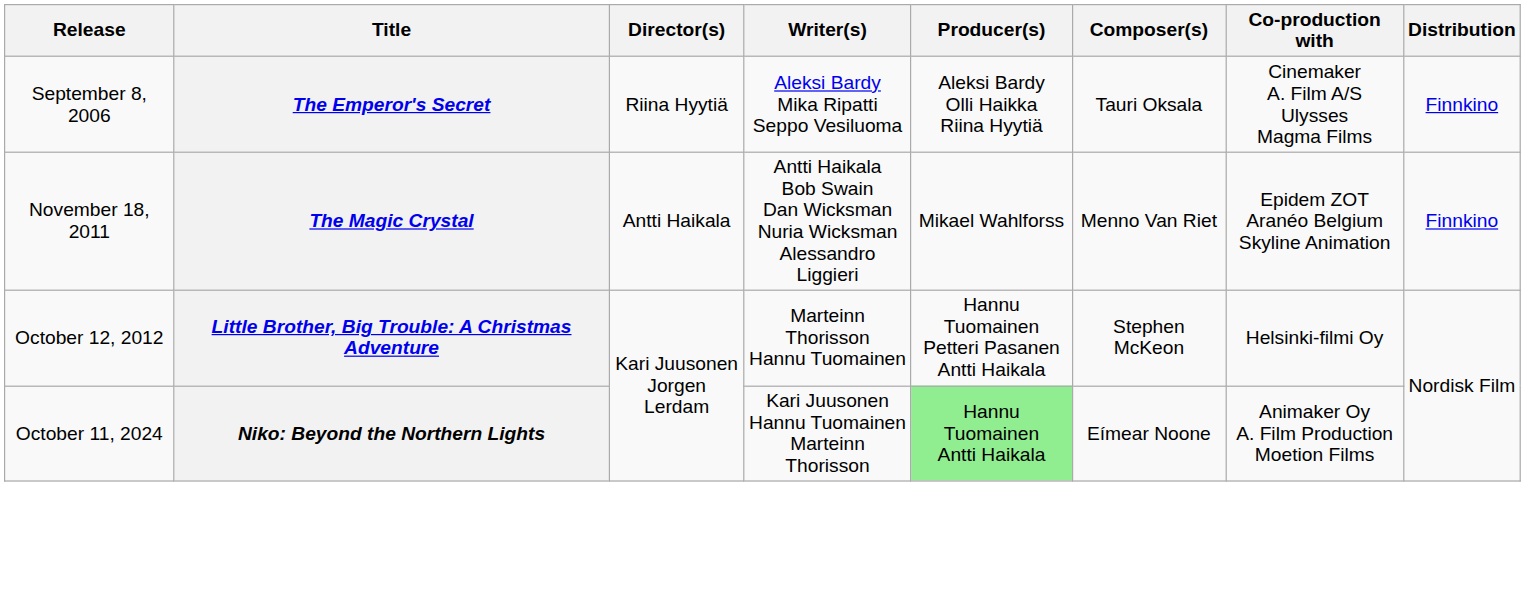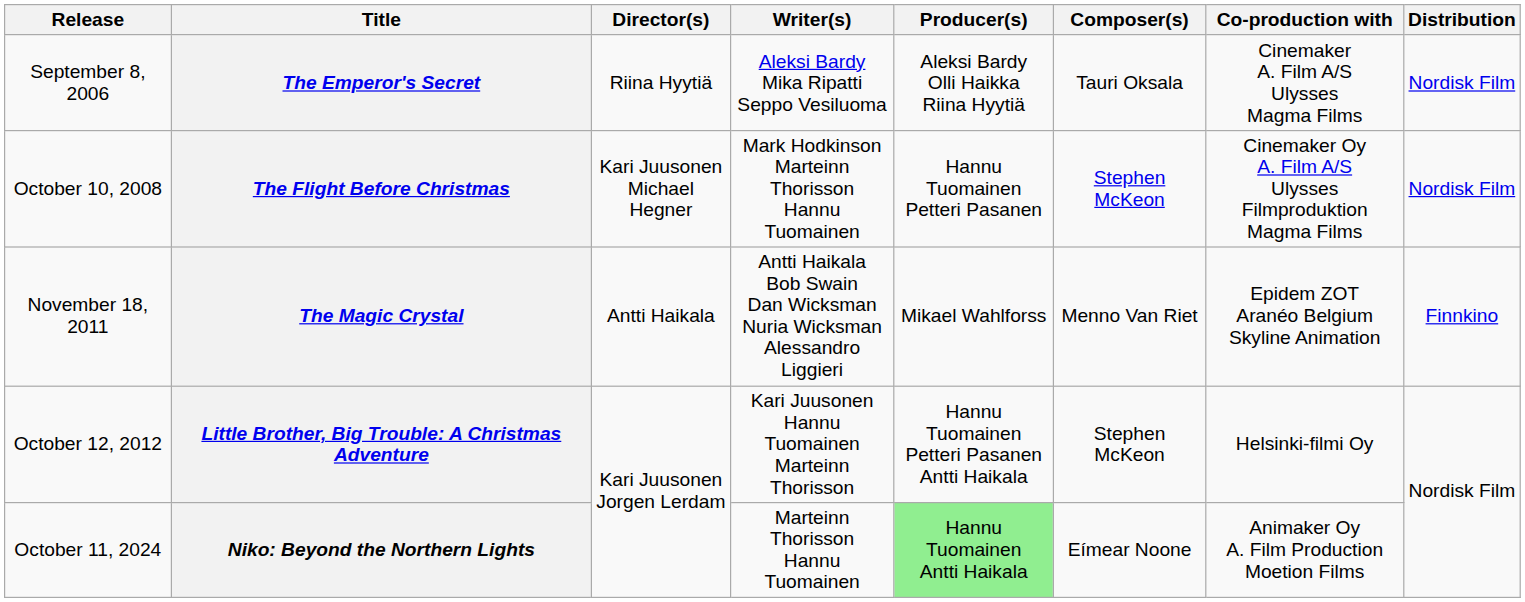 <table class="wikitable plainrowheaders" style="width:100%;">
 <tr>
 <th scope="col">Release</th>
 <th scope="col">Title</th>
 <th scope="col">Director(s)</th>
 <th scope="col">Writer(s)</th>
 <th scope="col">Producer(s)</th>
 <th scope="col">Composer(s)</th>
 <th scope="col">Co-production with</th>
 <th scope="col">Distribution</th>
 </tr>
 <tr>
 <td style="text-align: center;">September 8, 2006</td>
 <th scope="row"><em><a href='#'>The Emperor's Secret</a></em></th>
 <td style="text-align: center;">Riina Hyytiä</td>
 <td style="text-align: center;"><a href='#'>Aleksi Bardy</a> <br> Mika Ripatti <br> Seppo Vesiluoma</td>
 <td style="text-align: center;">Aleksi Bardy <br> Olli Haikka <br> Riina Hyytiä</td>
 <td style="text-align: center;">Tauri Oksala</td>
 <td style="text-align: center;">Cinemaker <br> A. Film A/S <br> Ulysses <br> Magma Films</td>
-<td style="text-align: center;"><a href='#'>Finnkino</a></td>
+<td style="text-align:center;"><a href='#'>Nordisk Film</a></td>
+</tr>
+<tr>
+<td scope="row" style="text-align:center;">October 10, 2008</td>
+<th scope="row"><em><a href='#'>The Flight Before Christmas</a></em></th>
+<td style="text-align:center;">Kari Juusonen<br>Michael Hegner</td>
+<td style="text-align:center;">Mark Hodkinson <br> Marteinn Thorisson <br> Hannu Tuomainen</td>
+<td style="text-align:center;">Hannu Tuomainen <br> Petteri Pasanen</td>
+<td style="text-align:center;"><a href='#'>Stephen McKeon</a></td>
+<td style="text-align:center;">Cinemaker Oy <br> <a href='#'>A. Film A/S</a> <br> Ulysses Filmproduktion <br> Magma Films</td>
+<td style="text-align:center;"><a href='#'>Nordisk Film</a></td>
 </tr>
 <tr>
 <td style="text-align: center;">November 18, 2011</td>
 <th scope="row"><em><a href='#'>The Magic Crystal</a></em></th>
 <td style="text-align: center;">Antti Haikala</td>
 <td style="text-align: center;">Antti Haikala <br> Bob Swain <br> Dan Wicksman <br> Nuria Wicksman <br> Alessandro Liggieri</td>
 <td style="text-align: center;">Mikael Wahlforss</td>
 <td style="text-align: center;">Menno Van Riet</td>
 <td style="text-align: center;">Epidem ZOT <br> Aranéo Belgium <br> Skyline Animation</td>
 <td style="text-align: center;"><a href='#'>Finnkino</a></td>
 </tr>
 <tr>
 <td scope="row" style="text-align: center;">October 12, 2012</td>
 <th scope="row"><em><a href='#'>Little Brother, Big Trouble: A Christmas Adventure</a></em></th>
 <td rowspan="2" style="text-align: center;">Kari Juusonen<br>Jorgen Lerdam</td>
-<td style="text-align: center;">Marteinn Thorisson <br> Hannu Tuomainen</td>
+<td style="text-align: center;">Kari Juusonen<br>Hannu Tuomainen<br>Marteinn Thorisson</td>
 <td style="text-align: center;">Hannu Tuomainen <br> Petteri Pasanen <br> Antti Haikala</td>
 <td style="text-align: center;">Stephen McKeon</td>
 <td style="text-align: center;">Helsinki-filmi Oy</td>
 <td rowspan="2" style="text-align: center;">Nordisk Film</td>
 </tr>
 <tr>
 <td scope="row" style="text-align: center;">October 11, 2024</td>
 <th scope="row"><em>Niko: Beyond the Northern Lights</em></th>
-<td style="text-align: center;">Kari Juusonen<br>Hannu Tuomainen<br>Marteinn Thorisson</td>
+<td style="text-align: center;">Marteinn Thorisson <br> Hannu Tuomainen</td>
 <td style="background: lightgreen; text-align: center;">Hannu Tuomainen<br>Antti Haikala</td>
 <td style="text-align: center;">Eímear Noone</td>
 <td style="text-align: center;">Animaker Oy<br>A. Film Production<br>Moetion Films</td>
 </tr>
 </table>
